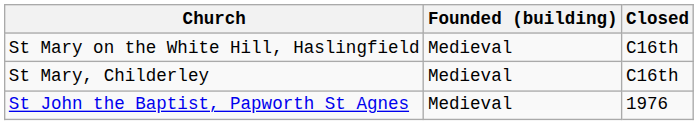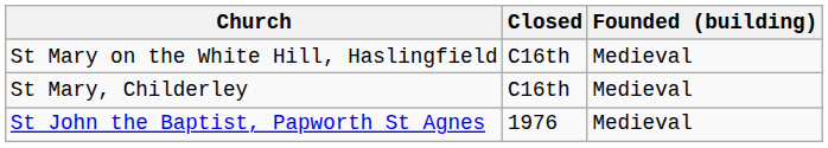 <table class="wikitable">
 <tr>
 <th>Church</th>
+<th>Closed</th>
 <th>Founded (building)</th>
-<th>Closed</th>
 </tr>
 <tr>
 <td>St Mary on the White Hill, Haslingfield</td>
+<td>C16th</td>
 <td>Medieval</td>
-<td>C16th</td>
 </tr>
 <tr>
 <td>St Mary, Childerley</td>
+<td>C16th</td>
 <td>Medieval</td>
-<td>C16th</td>
 </tr>
 <tr>
 <td><a href='#'>St John the Baptist, Papworth St Agnes</a></td>
+<td>1976</td>
 <td>Medieval</td>
-<td>1976</td>
 </tr>
 </table>
